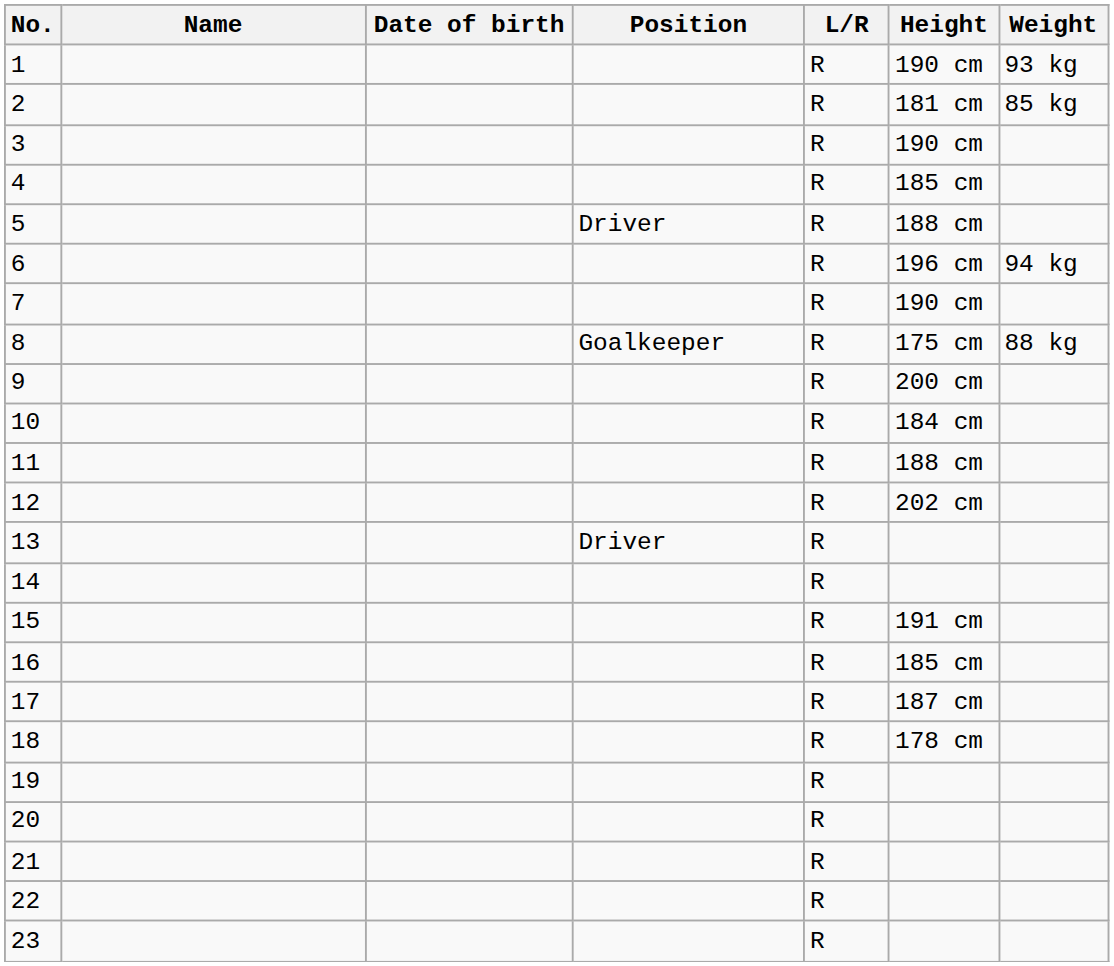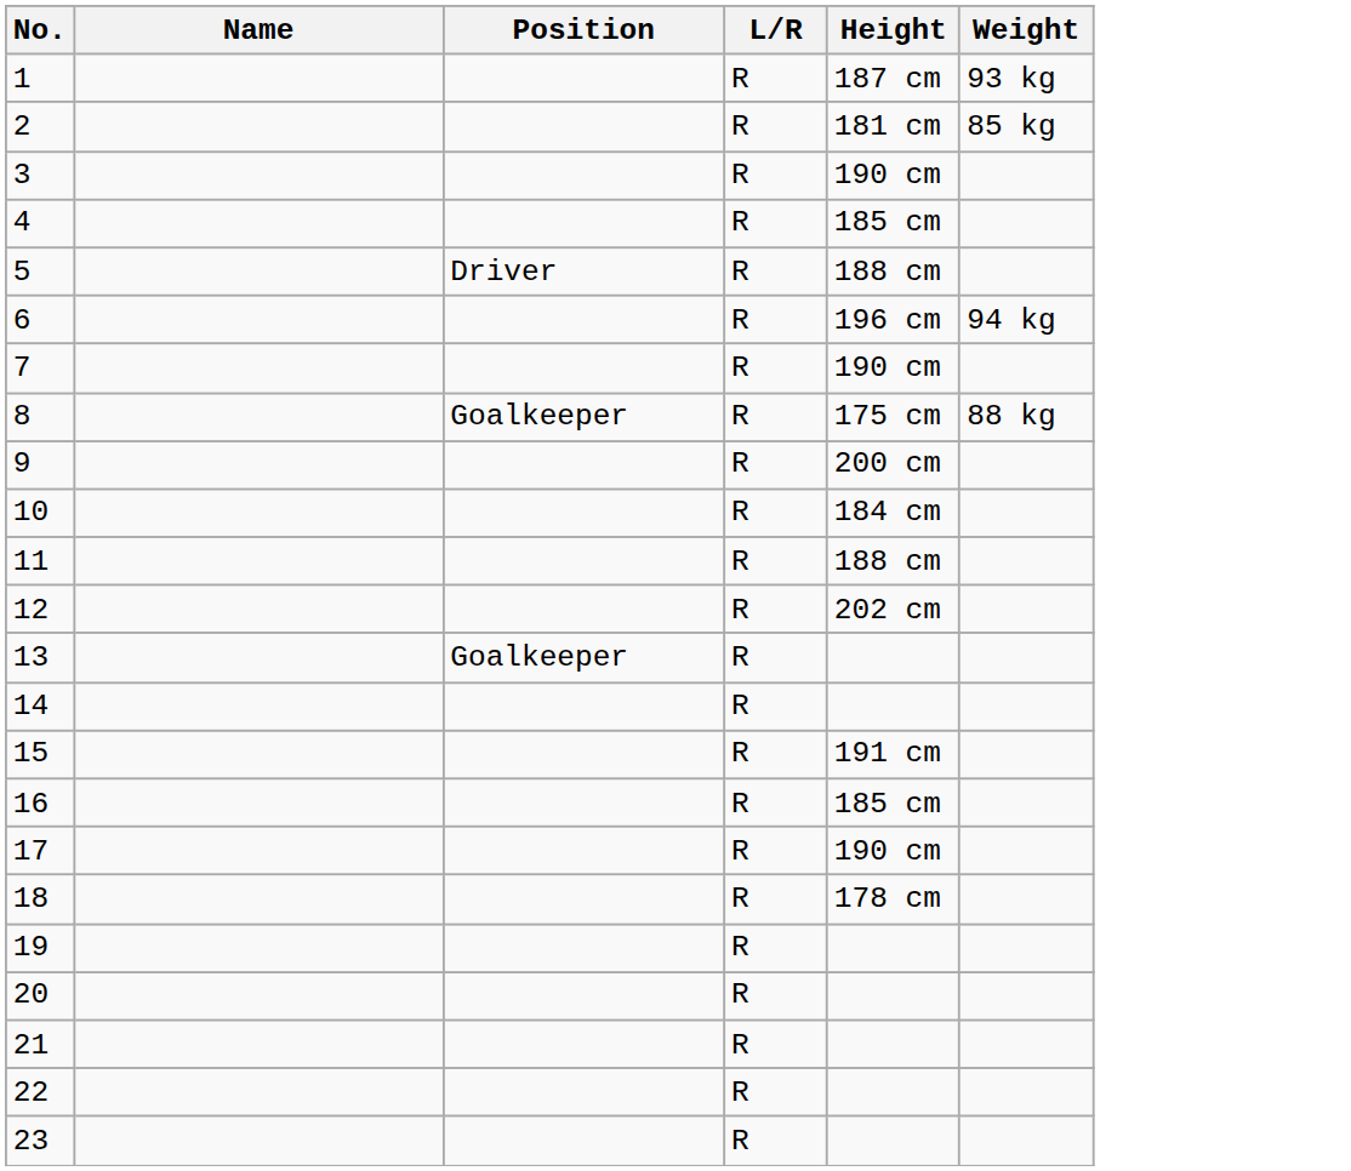 <table class="wikitable sortable" style=font-size:100%; text-align:center;>
 <tr>
 <th>No.</th>
 <th style=width:12em>Name</th>
-<th style=width:8em>Date of birth</th>
 <th style=width:9em>Position</th>
 <th style=width:3em>L/R</th>
 <th style=width:4em>Height</th>
 <th style=width:4em>Weight</th>
 </tr>
 <tr>
 <td>1</td>
 <td align=left></td>
-<td align=right></td>
 <td></td>
 <td>R</td>
-<td>190 cm</td>
+<td>187 cm</td>
 <td>93 kg</td>
 </tr>
 <tr>
 <td>2</td>
 <td align=left></td>
-<td align=right></td>
 <td></td>
 <td>R</td>
 <td>181 cm</td>
 <td>85 kg</td>
 </tr>
 <tr>
 <td>3</td>
 <td align=left></td>
-<td align=right></td>
 <td></td>
 <td>R</td>
 <td>190 cm</td>
 <td></td>
 </tr>
 <tr>
 <td>4</td>
 <td align=left></td>
-<td align=right></td>
 <td></td>
 <td>R</td>
 <td>185 cm</td>
 <td></td>
 </tr>
 <tr>
 <td>5</td>
 <td align=left></td>
-<td align=right></td>
 <td>Driver</td>
 <td>R</td>
 <td>188 cm</td>
 <td></td>
 </tr>
 <tr>
 <td>6</td>
 <td align=left></td>
-<td align=right></td>
 <td></td>
 <td>R</td>
 <td>196 cm</td>
 <td>94 kg</td>
 </tr>
 <tr>
 <td>7</td>
 <td align=left></td>
-<td align=right></td>
 <td></td>
 <td>R</td>
 <td>190 cm</td>
 <td></td>
 </tr>
 <tr>
 <td>8</td>
 <td align=left></td>
-<td align=right></td>
 <td>Goalkeeper</td>
 <td>R</td>
 <td>175 cm</td>
 <td>88 kg</td>
 </tr>
 <tr>
 <td>9</td>
 <td align=left></td>
-<td align=right></td>
 <td></td>
 <td>R</td>
 <td>200 cm</td>
 <td></td>
 </tr>
 <tr>
 <td>10</td>
 <td align=left></td>
-<td align=right></td>
 <td></td>
 <td>R</td>
 <td>184 cm</td>
 <td></td>
 </tr>
 <tr>
 <td>11</td>
 <td align=left></td>
-<td align=right></td>
 <td></td>
 <td>R</td>
 <td>188 cm</td>
 <td></td>
 </tr>
 <tr>
 <td>12</td>
 <td align=left></td>
-<td align=right></td>
 <td></td>
 <td>R</td>
 <td>202 cm</td>
 <td></td>
 </tr>
 <tr>
 <td>13</td>
 <td align=left></td>
-<td align=right></td>
-<td>Driver</td>
+<td>Goalkeeper</td>
 <td>R</td>
 <td></td>
 <td></td>
 </tr>
 <tr>
 <td>14</td>
 <td align=left></td>
-<td align=right></td>
 <td></td>
 <td>R</td>
 <td></td>
 <td></td>
 </tr>
 <tr>
 <td>15</td>
 <td align=left></td>
-<td align=right></td>
 <td></td>
 <td>R</td>
 <td>191 cm</td>
 <td></td>
 </tr>
 <tr>
 <td>16</td>
 <td align=left></td>
-<td align=right></td>
 <td></td>
 <td>R</td>
 <td>185 cm</td>
 <td></td>
 </tr>
 <tr>
 <td>17</td>
 <td align=left></td>
-<td align=right></td>
 <td></td>
 <td>R</td>
-<td>187 cm</td>
+<td>190 cm</td>
 <td></td>
 </tr>
 <tr>
 <td>18</td>
 <td align=left></td>
-<td align=right></td>
 <td></td>
 <td>R</td>
 <td>178 cm</td>
 <td></td>
 </tr>
 <tr>
 <td>19</td>
 <td align=left></td>
-<td align=right></td>
 <td></td>
 <td>R</td>
 <td></td>
 <td></td>
 </tr>
 <tr>
 <td>20</td>
 <td align=left></td>
-<td align=right></td>
 <td></td>
 <td>R</td>
 <td></td>
 <td></td>
 </tr>
 <tr>
 <td>21</td>
 <td align=left></td>
-<td align=right></td>
 <td></td>
 <td>R</td>
 <td></td>
 <td></td>
 </tr>
 <tr>
 <td>22</td>
 <td align=left></td>
-<td align=right></td>
 <td></td>
 <td>R</td>
 <td></td>
 <td></td>
 </tr>
 <tr>
 <td>23</td>
 <td align=left></td>
-<td align=right></td>
 <td></td>
 <td>R</td>
 <td></td>
 <td></td>
 </tr>
 </table>
